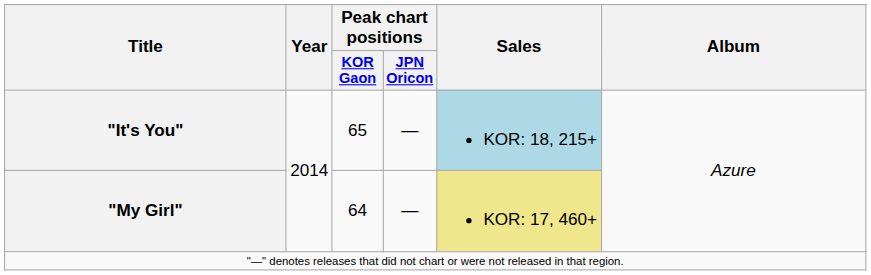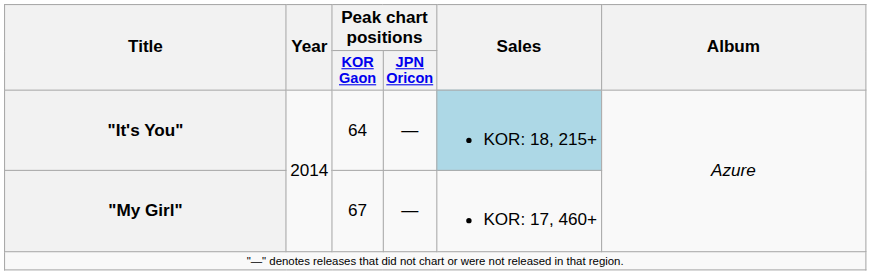 <table class="wikitable plainrowheaders" style="text-align:center;">
 <tr>
 <th scope="col" rowspan="2" style="width:16em;">Title</th>
 <th scope="col" rowspan="2">Year</th>
 <th scope="col" colspan="2">Peak chart positions</th>
 <th scope="col" rowspan="2">Sales</th>
 <th scope="col" rowspan="2" style="width:15em;">Album</th>
 </tr>
 <tr>
 <th style="width:3em;font-size:85%"><a href='#'>KOR<br>Gaon</a></th>
 <th style="width:3em;font-size:85%"><a href='#'>JPN<br>Oricon</a></th>
 </tr>
 <tr>
 <th scope="row">"It's You"</th>
 <td rowspan=2>2014</td>
-<td>65</td>
+<td>64</td>
 <td>—</td>
 <td style="background: lightblue;"><br><ul><li>KOR: 18, 215+</li></ul></td>
 <td rowspan=2><em>Azure</em></td>
 </tr>
 <tr>
 <th scope="row">"My Girl"</th>
-<td>64</td>
+<td>67</td>
 <td>—</td>
-<td style="background: khaki;"><br><ul><li>KOR: 17, 460+</li></ul></td>
+<td><br><ul><li>KOR: 17, 460+</li></ul></td>
 </tr>
 <tr>
 <td align="center" colspan="12" style="font-size:8pt">"—" denotes releases that did not chart or were not released in that region.</td>
 </tr>
 </table>
